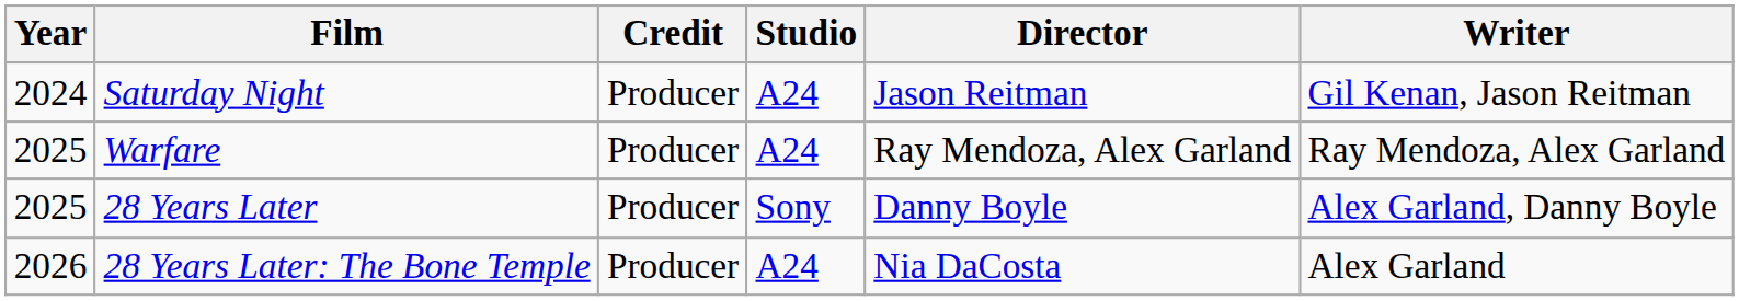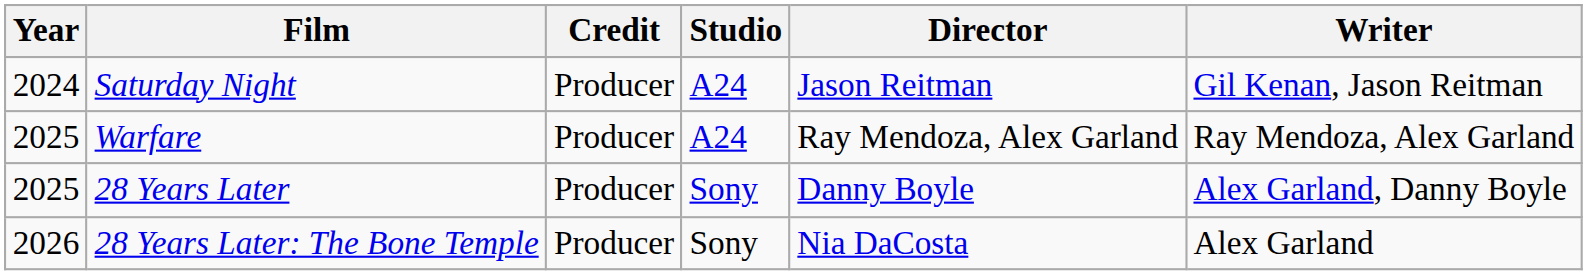 <table class="wikitable">
 <tr>
 <th>Year</th>
 <th>Film</th>
 <th>Credit</th>
 <th>Studio</th>
 <th>Director</th>
 <th>Writer</th>
 </tr>
 <tr>
 <td>2024</td>
 <td><em><a href='#'>Saturday Night</a></em></td>
 <td>Producer</td>
 <td><a href='#'>A24</a></td>
 <td><a href='#'>Jason Reitman</a></td>
 <td><a href='#'>Gil Kenan</a>, Jason Reitman</td>
 </tr>
 <tr>
 <td>2025</td>
 <td><em><a href='#'>Warfare</a></em></td>
 <td>Producer</td>
 <td><a href='#'>A24</a></td>
 <td>Ray Mendoza, Alex Garland</td>
 <td>Ray Mendoza, Alex Garland</td>
 </tr>
 <tr>
 <td>2025</td>
 <td><em><a href='#'>28 Years Later</a></em></td>
 <td>Producer</td>
 <td><a href='#'>Sony</a></td>
 <td><a href='#'>Danny Boyle</a></td>
 <td><a href='#'>Alex Garland</a>, Danny Boyle</td>
 </tr>
 <tr>
 <td>2026</td>
 <td><em><a href='#'>28 Years Later: The Bone Temple</a></em></td>
 <td>Producer</td>
-<td><a href='#'>A24</a></td>
+<td>Sony</td>
 <td><a href='#'>Nia DaCosta</a></td>
 <td>Alex Garland</td>
 </tr>
 </table>
